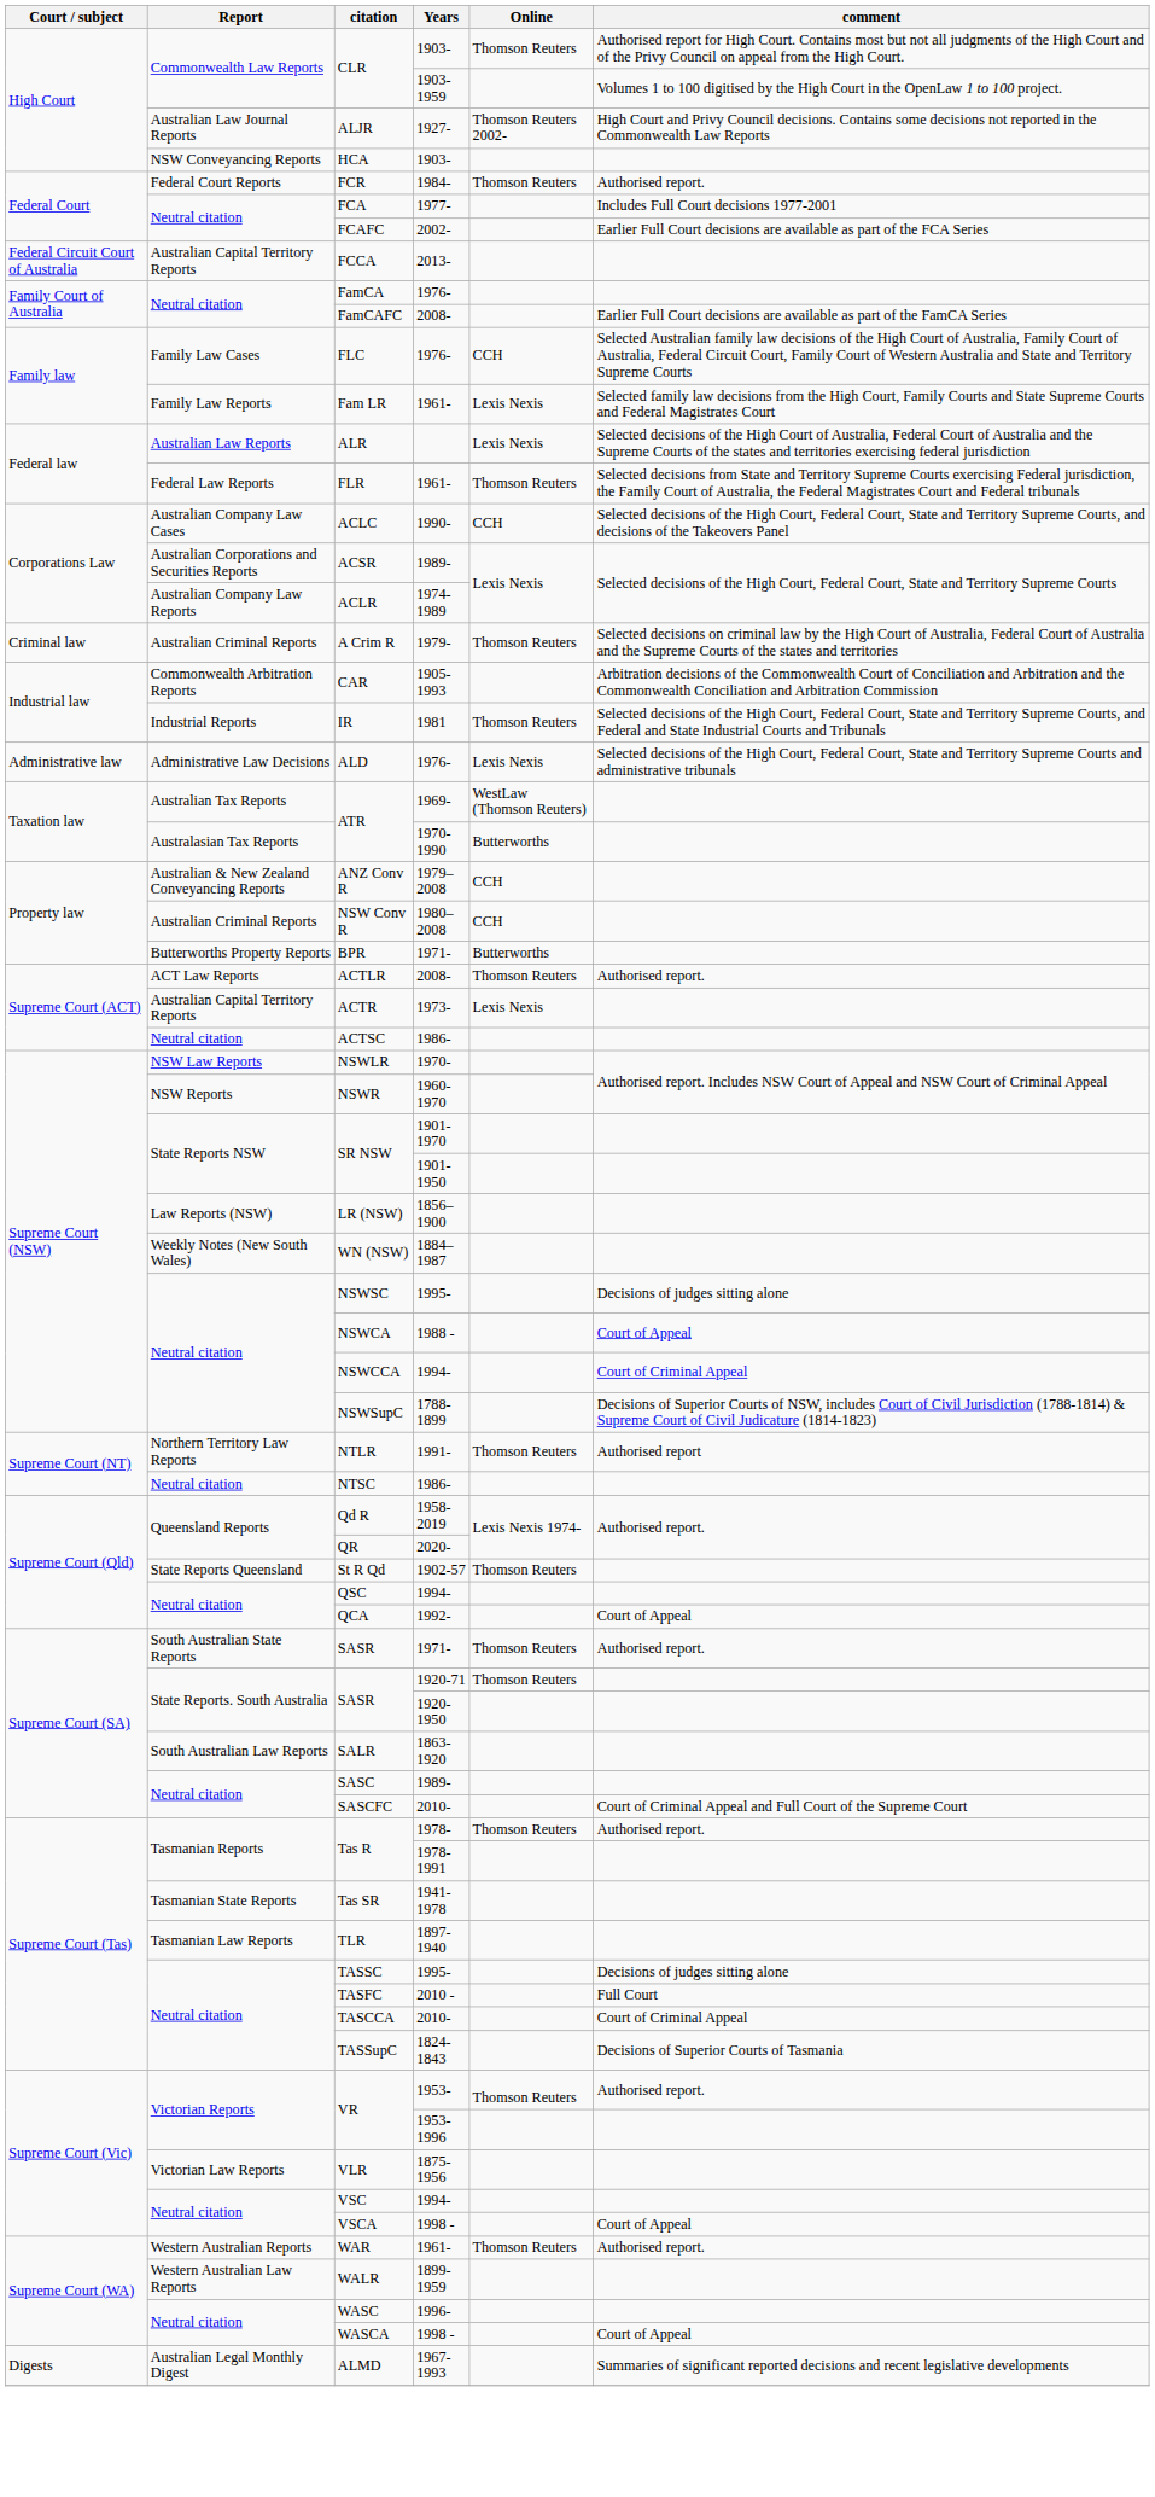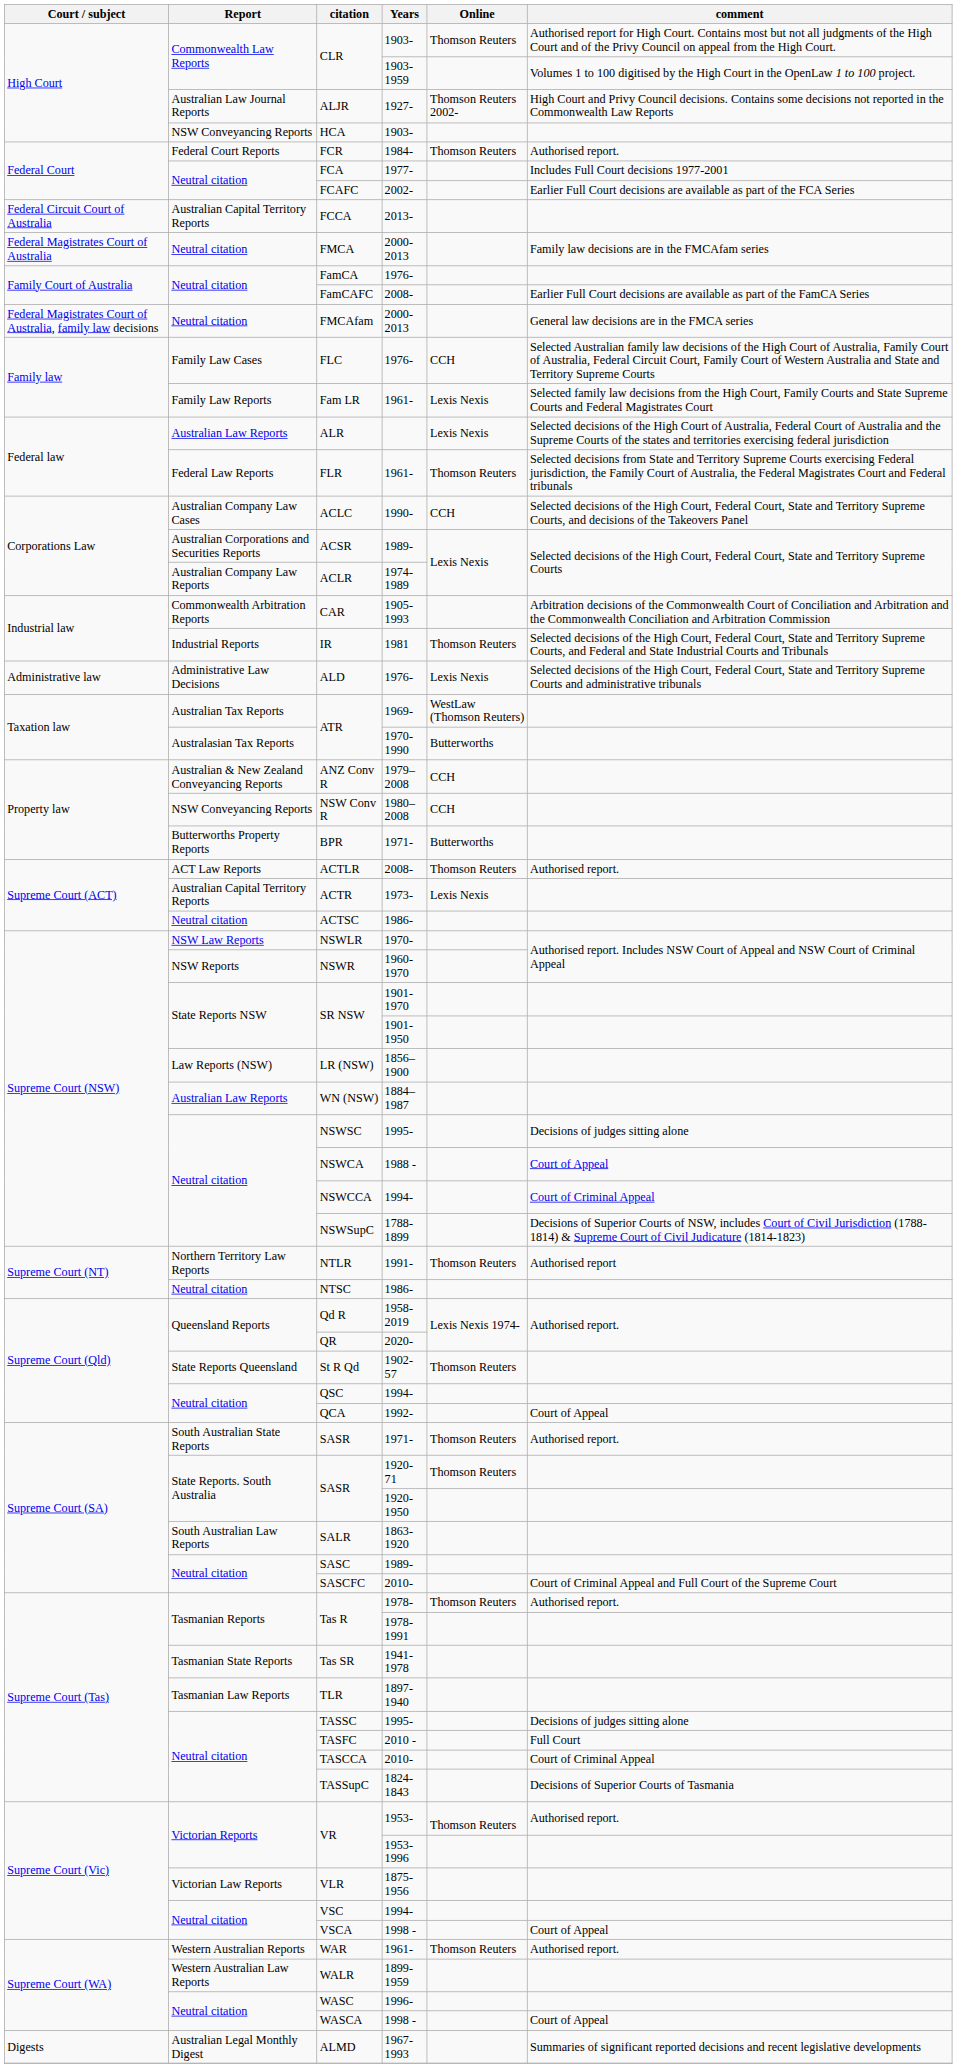 <table class="wikitable sortable" ||>
 <tr>
 <th>Court / subject</th>
 <th>Report</th>
 <th>citation</th>
 <th>Years</th>
 <th>Online</th>
 <th class=unsortable>comment</th>
 </tr>
 <tr>
 <td rowspan="4"><a href='#'>High Court</a></td>
 <td rowspan="2"><a href='#'>Commonwealth Law Reports</a></td>
 <td rowspan="2">CLR</td>
 <td>1903-</td>
 <td> Thomson Reuters</td>
 <td>Authorised report for High Court. Contains most but not all judgments of the High Court and of the Privy Council on appeal from the High Court.</td>
 </tr>
 <tr>
 <td>1903-1959</td>
 <td> <br> </td>
 <td>Volumes 1 to 100 digitised by the High Court in the OpenLaw <em>1 to 100</em> project.</td>
 </tr>
 <tr>
 <td>  Australian Law Journal Reports</td>
 <td>ALJR</td>
 <td>1927-</td>
 <td> Thomson Reuters 2002-</td>
 <td>High Court and Privy Council decisions. Contains some decisions not reported in the Commonwealth Law Reports</td>
 </tr>
 <tr>
 <td>NSW Conveyancing Reports </td>
 <td>HCA</td>
 <td>1903-</td>
 <td> <br> </td>
 <td></td>
 </tr>
 <tr>
 <td rowspan="3"><a href='#'>Federal Court</a></td>
 <td>  Federal Court Reports</td>
 <td>FCR</td>
 <td>1984-</td>
 <td> Thomson Reuters</td>
 <td>Authorised report.</td>
 </tr>
 <tr>
 <td rowspan="2"><a href='#'>Neutral citation</a></td>
 <td>FCA</td>
 <td>1977-</td>
 <td> <br> </td>
 <td>Includes Full Court decisions 1977-2001</td>
 </tr>
 <tr>
 <td>FCAFC</td>
 <td>2002-</td>
 <td> <br> </td>
 <td>Earlier Full Court decisions are available as part of the FCA Series</td>
 </tr>
 <tr>
 <td><a href='#'>Federal Circuit Court of Australia</a></td>
 <td> Australian Capital Territory Reports</td>
 <td>FCCA</td>
 <td>2013-</td>
 <td> <br> </td>
 <td></td>
 </tr>
 <tr>
+<td><a href='#'>Federal Magistrates Court of Australia</a></td>
+<td><a href='#'>Neutral citation</a></td>
+<td>FMCA</td>
+<td>2000-2013</td>
+<td> <br> </td>
+<td>Family law decisions are in the FMCAfam series</td>
+</tr>
+<tr>
 <td rowspan="2"><a href='#'>Family Court of Australia</a></td>
 <td rowspan="2"><a href='#'>Neutral citation</a></td>
 <td>FamCA</td>
 <td>1976-</td>
 <td> <br> </td>
 <td></td>
 </tr>
 <tr>
 <td>FamCAFC</td>
 <td>2008-</td>
 <td> <br> </td>
 <td>Earlier Full Court decisions are available as part of the FamCA Series</td>
+</tr>
+<tr>
+<td><a href='#'>Federal Magistrates Court of Australia</a>, <a href='#'>family law</a> decisions</td>
+<td><a href='#'>Neutral citation</a></td>
+<td>FMCAfam</td>
+<td>2000-2013</td>
+<td> <br> </td>
+<td>General law decisions are in the FMCA series</td>
 </tr>
 <tr>
 <td rowspan="2"><a href='#'>Family law</a></td>
 <td> Family Law Cases</td>
 <td>FLC</td>
 <td>1976-</td>
 <td> CCH</td>
 <td>Selected Australian family law decisions of the High Court of Australia, Family Court of Australia, Federal Circuit Court, Family Court of Western Australia and State and Territory Supreme Courts</td>
 </tr>
 <tr>
 <td> Family Law Reports</td>
 <td>Fam LR</td>
 <td>1961-</td>
 <td> Lexis Nexis</td>
 <td>Selected family law decisions from the High Court, Family Courts and State Supreme Courts and Federal Magistrates Court</td>
 </tr>
 <tr>
 <td rowspan="2">Federal law</td>
 <td><a href='#'>Australian Law Reports</a></td>
 <td>ALR</td>
 <td></td>
 <td> Lexis Nexis</td>
 <td>Selected decisions of the High Court of Australia, Federal Court of Australia and the Supreme Courts of the states and territories exercising federal jurisdiction</td>
 </tr>
 <tr>
 <td> Federal Law Reports</td>
 <td>FLR</td>
 <td>1961-</td>
 <td> Thomson Reuters</td>
 <td>Selected decisions from State and Territory Supreme Courts exercising Federal jurisdiction, the Family Court of Australia, the Federal Magistrates Court and Federal tribunals</td>
 </tr>
 <tr>
 <td rowspan="3">Corporations Law</td>
 <td> Australian Company Law Cases</td>
 <td>ACLC</td>
 <td>1990-</td>
 <td> CCH</td>
 <td>Selected decisions of the High Court, Federal Court, State and Territory Supreme Courts, and decisions of the Takeovers Panel</td>
 </tr>
 <tr>
 <td> Australian Corporations and Securities Reports</td>
 <td>ACSR</td>
 <td>1989-</td>
 <td rowspan="2"> Lexis Nexis</td>
 <td rowspan="2">Selected decisions of the High Court, Federal Court, State and Territory Supreme Courts</td>
 </tr>
 <tr>
 <td> Australian Company Law Reports</td>
 <td>ACLR</td>
 <td>1974-1989</td>
 </tr>
 <tr>
-<td>Criminal law</td>
-<td> Australian Criminal Reports</td>
-<td>A Crim R</td>
-<td>1979-</td>
-<td> Thomson Reuters</td>
-<td>Selected decisions on criminal law by the High Court of Australia, Federal Court of Australia and the Supreme Courts of the states and territories</td>
-</tr>
-<tr>
 <td rowspan=2>Industrial law</td>
 <td>  Commonwealth Arbitration Reports</td>
 <td>CAR</td>
 <td>1905-1993</td>
 <td> </td>
 <td>Arbitration decisions of the Commonwealth Court of Conciliation and Arbitration and the Commonwealth Conciliation and Arbitration Commission</td>
 </tr>
 <tr>
 <td> Industrial Reports</td>
 <td>IR</td>
 <td>1981</td>
 <td> Thomson Reuters</td>
 <td>Selected decisions of the High Court, Federal Court, State and Territory Supreme Courts, and Federal and State Industrial Courts and Tribunals</td>
 </tr>
 <tr>
 <td>Administrative law</td>
 <td> Administrative Law Decisions</td>
 <td>ALD</td>
 <td>1976-</td>
 <td> Lexis Nexis</td>
 <td>Selected decisions of the High Court, Federal Court, State and Territory Supreme Courts and administrative tribunals</td>
 </tr>
 <tr>
 <td rowspan="2">Taxation law</td>
 <td> Australian Tax Reports</td>
 <td rowspan="2">ATR</td>
 <td>1969-</td>
 <td> WestLaw (Thomson Reuters)</td>
 <td></td>
 </tr>
 <tr>
 <td>Australasian Tax Reports</td>
 <td>1970-1990</td>
 <td>Butterworths</td>
 <td></td>
 </tr>
 <tr>
 <td rowspan="3">Property law</td>
 <td>Australian & New Zealand Conveyancing Reports </td>
 <td>ANZ Conv R</td>
 <td>1979–2008</td>
 <td> CCH</td>
 <td></td>
 </tr>
 <tr>
-<td> Australian Criminal Reports</td>
+<td>NSW Conveyancing Reports </td>
 <td>NSW Conv R</td>
 <td>1980–2008</td>
 <td> CCH</td>
 <td></td>
 </tr>
 <tr>
 <td>Butterworths Property Reports </td>
 <td>BPR</td>
 <td>1971-</td>
 <td> Butterworths</td>
 <td></td>
 </tr>
 <tr>
 <td rowspan="3"><a href='#'>Supreme Court (ACT)</a></td>
 <td> ACT Law Reports</td>
 <td>ACTLR</td>
 <td>2008-</td>
 <td> Thomson Reuters</td>
 <td>Authorised report.</td>
 </tr>
 <tr>
 <td> Australian Capital Territory Reports</td>
 <td>ACTR</td>
 <td>1973-</td>
 <td> Lexis Nexis</td>
 <td></td>
 </tr>
 <tr>
 <td><a href='#'>Neutral citation</a></td>
 <td>ACTSC</td>
 <td>1986-</td>
 <td> <br> </td>
 <td></td>
 </tr>
 <tr>
 <td rowspan="10"><a href='#'>Supreme Court (NSW)</a></td>
 <td><a href='#'>NSW Law Reports</a></td>
 <td>NSWLR</td>
 <td>1970-</td>
 <td> </td>
 <td rowspan="2">Authorised report. Includes NSW Court of Appeal and NSW Court of Criminal Appeal</td>
 </tr>
 <tr>
 <td>NSW Reports </td>
 <td>NSWR</td>
 <td>1960-1970</td>
 <td> </td>
 </tr>
 <tr>
 <td rowspan="2">State Reports NSW </td>
 <td rowspan="2">SR NSW</td>
 <td>1901-1970</td>
 <td> </td>
 <td></td>
 </tr>
 <tr>
 <td>1901-1950</td>
 <td> </td>
 <td></td>
 </tr>
 <tr>
 <td>Law Reports (NSW)</td>
 <td>  LR (NSW)</td>
 <td>1856–1900</td>
 <td> </td>
 <td></td>
 </tr>
 <tr>
-<td>Weekly Notes (New South Wales)</td>
+<td><a href='#'>Australian Law Reports</a></td>
 <td>  WN (NSW)</td>
 <td>1884–1987</td>
 <td></td>
 <td></td>
 </tr>
 <tr>
 <td rowspan="4"><a href='#'>Neutral citation</a></td>
 <td>NSWSC</td>
 <td>1995-</td>
 <td> <br> <br> </td>
 <td>Decisions of judges sitting alone</td>
 </tr>
 <tr>
 <td>NSWCA</td>
 <td>1988 -</td>
 <td> <br> <br> </td>
 <td><a href='#'>Court of Appeal</a></td>
 </tr>
 <tr>
 <td>NSWCCA</td>
 <td>1994-</td>
 <td> <br> <br> </td>
 <td><a href='#'>Court of Criminal Appeal</a></td>
 </tr>
 <tr>
 <td>NSWSupC</td>
 <td>1788-1899</td>
 <td> </td>
 <td>Decisions of Superior Courts of NSW, includes <a href='#'>Court of Civil Jurisdiction</a> (1788-1814) & <a href='#'>Supreme Court of Civil Judicature</a> (1814-1823)</td>
 </tr>
 <tr>
 <td rowspan="2"><a href='#'>Supreme Court (NT)</a></td>
 <td> Northern Territory Law Reports</td>
 <td>NTLR</td>
 <td>1991-</td>
 <td> Thomson Reuters</td>
 <td>Authorised report</td>
 </tr>
 <tr>
 <td><a href='#'>Neutral citation</a></td>
 <td>NTSC</td>
 <td>1986-</td>
 <td> <br> </td>
 <td></td>
 </tr>
 <tr>
 <td rowspan="5"><a href='#'>Supreme Court (Qld)</a></td>
 <td rowspan="2"> Queensland Reports</td>
 <td>Qd R</td>
 <td>1958-2019</td>
 <td rowspan="2"> Lexis Nexis 1974-<br> </td>
 <td rowspan="2">Authorised report.</td>
 </tr>
 <tr>
 <td>QR</td>
 <td>2020-</td>
 </tr>
 <tr>
 <td> State Reports Queensland</td>
 <td>St R Qd</td>
 <td>1902-57</td>
 <td> Thomson Reuters</td>
 <td></td>
 </tr>
 <tr>
 <td rowspan="2"><a href='#'>Neutral citation</a></td>
 <td>QSC</td>
 <td>1994-</td>
 <td> <br> </td>
 <td></td>
 </tr>
 <tr>
 <td>QCA</td>
 <td>1992-</td>
 <td> <br> </td>
 <td>Court of Appeal</td>
 </tr>
 <tr>
 <td rowspan="6"><a href='#'>Supreme Court (SA)</a></td>
 <td>South Australian State Reports  </td>
 <td>SASR</td>
 <td>1971-</td>
 <td> Thomson Reuters</td>
 <td>Authorised report.</td>
 </tr>
 <tr>
 <td rowspan="2">State Reports. South Australia</td>
 <td rowspan="2">SASR</td>
 <td>1920-71</td>
 <td> Thomson Reuters</td>
 <td></td>
 </tr>
 <tr>
 <td>1920-1950</td>
 <td> </td>
 <td></td>
 </tr>
 <tr>
 <td> South Australian Law Reports</td>
 <td>SALR</td>
 <td>1863-1920</td>
 <td> </td>
 <td></td>
 </tr>
 <tr>
 <td rowspan="2"><a href='#'>Neutral citation</a></td>
 <td>SASC</td>
 <td>1989-</td>
 <td> <br> </td>
 <td></td>
 </tr>
 <tr>
 <td>SASCFC</td>
 <td>2010-</td>
 <td> <br> </td>
 <td>Court of Criminal Appeal and Full Court of the Supreme Court</td>
 </tr>
 <tr>
 <td rowspan="8"><a href='#'>Supreme Court (Tas)</a></td>
 <td rowspan="2"> Tasmanian Reports</td>
 <td rowspan="2">Tas R</td>
 <td>1978-</td>
 <td> Thomson Reuters</td>
 <td>Authorised report.</td>
 </tr>
 <tr>
 <td>1978-1991</td>
 <td> </td>
 <td></td>
 </tr>
 <tr>
 <td>Tasmanian State Reports </td>
 <td>Tas SR</td>
 <td>1941-1978</td>
 <td> </td>
 <td></td>
 </tr>
 <tr>
 <td>Tasmanian Law Reports </td>
 <td>TLR</td>
 <td>1897-1940</td>
 <td> </td>
 <td></td>
 </tr>
 <tr>
 <td rowspan="4"><a href='#'>Neutral citation</a></td>
 <td>TASSC</td>
 <td>1995-</td>
 <td> <br> </td>
 <td>Decisions of judges sitting alone</td>
 </tr>
 <tr>
 <td>TASFC</td>
 <td>2010 -</td>
 <td> <br> </td>
 <td>Full Court</td>
 </tr>
 <tr>
 <td>TASCCA</td>
 <td>2010-</td>
 <td> <br> </td>
 <td>Court of Criminal Appeal</td>
 </tr>
 <tr>
 <td>TASSupC</td>
 <td>1824-1843</td>
 <td> </td>
 <td>Decisions of Superior Courts of Tasmania</td>
 </tr>
 <tr>
 <td rowspan="5"><a href='#'>Supreme Court (Vic)</a></td>
 <td rowspan="2"><a href='#'>Victorian Reports</a></td>
 <td rowspan="2">VR</td>
 <td>1953-</td>
 <td> <br> Thomson Reuters</td>
 <td>Authorised report.</td>
 </tr>
 <tr>
 <td>1953-1996</td>
 <td> </td>
 <td></td>
 </tr>
 <tr>
 <td>Victorian Law Reports</td>
 <td>VLR</td>
 <td>1875-1956</td>
 <td> <br> </td>
 <td></td>
 </tr>
 <tr>
 <td rowspan="2"><a href='#'>Neutral citation</a></td>
 <td>VSC</td>
 <td>1994-</td>
 <td> <br> </td>
 <td></td>
 </tr>
 <tr>
 <td>VSCA</td>
 <td>1998 -</td>
 <td> <br> </td>
 <td>Court of Appeal</td>
 </tr>
 <tr>
 <td rowspan="4"><a href='#'>Supreme Court (WA)</a></td>
 <td> Western Australian Reports</td>
 <td>WAR</td>
 <td>1961-</td>
 <td> Thomson Reuters</td>
 <td>Authorised report.</td>
 </tr>
 <tr>
 <td> Western Australian Law Reports</td>
 <td>WALR</td>
 <td>1899-1959</td>
 <td> </td>
 <td></td>
 </tr>
 <tr>
 <td rowspan="2"><a href='#'>Neutral citation</a></td>
 <td>WASC</td>
 <td>1996-</td>
 <td> <br> </td>
 <td></td>
 </tr>
 <tr>
 <td>WASCA</td>
 <td>1998 -</td>
 <td> <br> </td>
 <td>Court of Appeal</td>
 </tr>
 <tr>
 <td>Digests</td>
 <td>Australian Legal Monthly Digest </td>
 <td>ALMD</td>
 <td>1967-1993</td>
 <td></td>
 <td>Summaries of significant reported decisions and recent legislative developments</td>
 </tr>
 <tr>
 </tr>
 </table>
